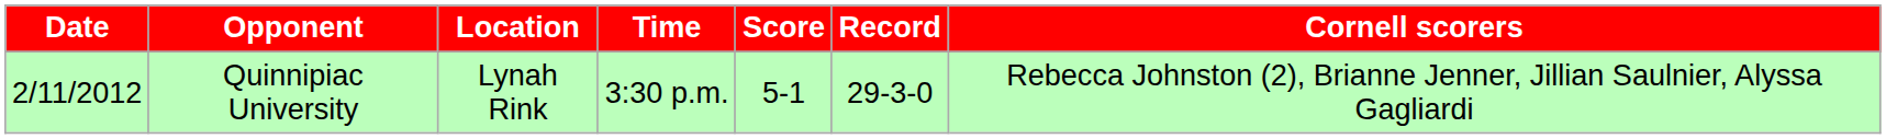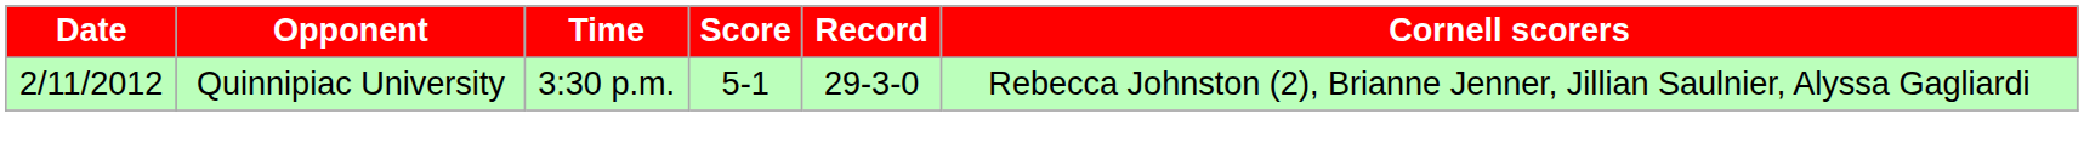 <table class="wikitable" style="width:80%;">
 <tr style="text-align:center; background:red; color:#fff;">
 <td><strong>Date</strong></td>
 <td><strong>Opponent</strong></td>
-<td><strong>Location</strong></td>
 <td><strong>Time</strong></td>
 <td><strong>Score</strong></td>
 <td><strong>Record</strong></td>
 <td><strong>Cornell scorers</strong></td>
 </tr>
 <tr style="text-align:center; background:#bfb;">
 <td>2/11/2012</td>
 <td>Quinnipiac University</td>
-<td>Lynah Rink</td>
 <td>3:30 p.m.</td>
 <td>5-1</td>
 <td>29-3-0</td>
 <td>Rebecca Johnston (2), Brianne Jenner, Jillian Saulnier, Alyssa Gagliardi</td>
 </tr>
 </table>
